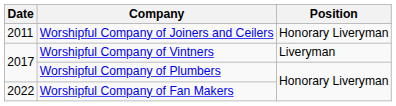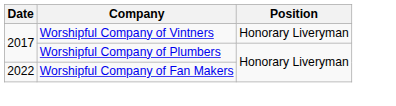 <table class="wikitable" style="margin:0.5em 1em 0.5em 0; border:1px #005566 solid; border-collapse:collapse;">
 <tr>
 <th>Date</th>
 <th>Company</th>
 <th>Position</th>
 </tr>
 <tr>
-<td>2011</td>
-<td><a href='#'>Worshipful Company of Joiners and Ceilers</a></td>
-<td>Honorary Liveryman</td>
-</tr>
-<tr>
 <td rowspan="2">2017</td>
 <td><a href='#'>Worshipful Company of Vintners</a></td>
-<td>Liveryman</td>
+<td>Honorary Liveryman</td>
 </tr>
 <tr>
 <td><a href='#'>Worshipful Company of Plumbers</a></td>
 <td rowspan="2">Honorary Liveryman</td>
 </tr>
 <tr>
 <td>2022</td>
 <td><a href='#'>Worshipful Company of Fan Makers</a></td>
 </tr>
 </table>
